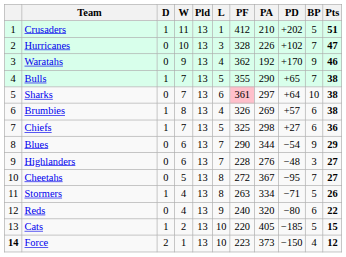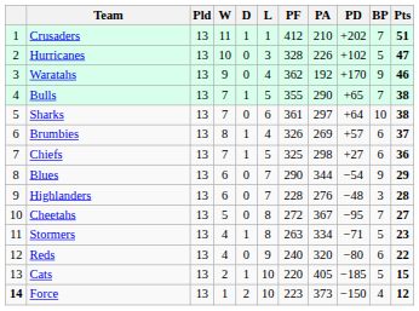 <table class="wikitable" style="text-align:center">
 <tr>
 <th width="20"></th>
 <th width="200">Team</th>
+<th width="20">Pld</th>
+<th width="20">W</th>
 <th width="20">D</th>
-<th width="20">W</th>
-<th width="20">Pld</th>
 <th width="20">L</th>
 <th width="30">PF</th>
 <th width="30">PA</th>
 <th width="30">PD</th>
 <th width="20">BP</th>
 <th width="20">Pts</th>
 </tr>
 <tr bgcolor=#d8ffeb>
 <td>1</td>
 <td align=left> <a href='#'>Crusaders</a></td>
+<td>13</td>
+<td>11</td>
 <td>1</td>
-<td>11</td>
-<td>13</td>
 <td>1</td>
 <td>412</td>
 <td>210</td>
 <td>+202</td>
-<td>5</td>
+<td>7</td>
 <td><strong>51</strong></td>
 </tr>
 <tr bgcolor=#d8ffeb>
 <td>2</td>
 <td align=left> <a href='#'>Hurricanes</a></td>
+<td>13</td>
+<td>10</td>
 <td>0</td>
-<td>10</td>
-<td>13</td>
 <td>3</td>
 <td>328</td>
 <td>226</td>
 <td>+102</td>
-<td>7</td>
+<td>5</td>
 <td><strong>47</strong></td>
 </tr>
 <tr bgcolor=#d8ffeb>
 <td>3</td>
 <td align=left> <a href='#'>Waratahs</a></td>
+<td>13</td>
+<td>9</td>
 <td>0</td>
-<td>9</td>
-<td>13</td>
 <td>4</td>
 <td>362</td>
 <td>192</td>
 <td>+170</td>
 <td>9</td>
 <td><strong>46</strong></td>
 </tr>
 <tr bgcolor=#d8ffeb>
 <td>4</td>
 <td align=left> <a href='#'>Bulls</a></td>
+<td>13</td>
+<td>7</td>
 <td>1</td>
-<td>7</td>
-<td>13</td>
 <td>5</td>
 <td>355</td>
 <td>290</td>
 <td>+65</td>
 <td>7</td>
 <td><strong>38</strong></td>
 </tr>
 <tr>
 <td>5</td>
 <td align=left> <a href='#'>Sharks</a></td>
+<td>13</td>
+<td>7</td>
 <td>0</td>
-<td>7</td>
-<td>13</td>
 <td>6</td>
-<td style="background: pink;">361</td>
+<td>361</td>
 <td>297</td>
 <td>+64</td>
 <td>10</td>
 <td><strong>38</strong></td>
 </tr>
 <tr>
 <td>6</td>
 <td align=left> <a href='#'>Brumbies</a></td>
+<td>13</td>
+<td>8</td>
 <td>1</td>
-<td>8</td>
-<td>13</td>
 <td>4</td>
 <td>326</td>
 <td>269</td>
 <td>+57</td>
 <td>6</td>
-<td><strong>38</strong></td>
+<td><strong>37</strong></td>
 </tr>
 <tr>
 <td>7</td>
 <td align=left> <a href='#'>Chiefs</a></td>
+<td>13</td>
+<td>7</td>
 <td>1</td>
-<td>7</td>
-<td>13</td>
 <td>5</td>
 <td>325</td>
 <td>298</td>
 <td>+27</td>
 <td>6</td>
 <td><strong>36</strong></td>
 </tr>
 <tr>
 <td>8</td>
 <td align=left> <a href='#'>Blues</a></td>
+<td>13</td>
+<td>6</td>
 <td>0</td>
-<td>6</td>
-<td>13</td>
 <td>7</td>
 <td>290</td>
 <td>344</td>
 <td>−54</td>
 <td>9</td>
 <td><strong>29</strong></td>
 </tr>
 <tr>
 <td>9</td>
 <td align=left> <a href='#'>Highlanders</a></td>
+<td>13</td>
+<td>6</td>
 <td>0</td>
-<td>6</td>
-<td>13</td>
 <td>7</td>
 <td>228</td>
 <td>276</td>
 <td>−48</td>
 <td>3</td>
-<td><strong>27</strong></td>
+<td><strong>28</strong></td>
 </tr>
 <tr>
 <td>10</td>
 <td align=left> <a href='#'>Cheetahs</a></td>
+<td>13</td>
+<td>5</td>
 <td>0</td>
-<td>5</td>
-<td>13</td>
 <td>8</td>
 <td>272</td>
 <td>367</td>
 <td>−95</td>
 <td>7</td>
 <td><strong>27</strong></td>
 </tr>
 <tr>
 <td>11</td>
 <td align=left> <a href='#'>Stormers</a></td>
+<td>13</td>
+<td>4</td>
 <td>1</td>
-<td>4</td>
-<td>13</td>
 <td>8</td>
 <td>263</td>
 <td>334</td>
 <td>−71</td>
 <td>5</td>
-<td><strong>26</strong></td>
+<td><strong>23</strong></td>
 </tr>
 <tr>
 <td>12</td>
 <td align=left> <a href='#'>Reds</a></td>
+<td>13</td>
+<td>4</td>
 <td>0</td>
-<td>4</td>
-<td>13</td>
 <td>9</td>
 <td>240</td>
 <td>320</td>
 <td>−80</td>
 <td>6</td>
 <td><strong>22</strong></td>
 </tr>
 <tr>
 <td>13</td>
 <td align=left> <a href='#'>Cats</a></td>
+<td>13</td>
+<td>2</td>
 <td>1</td>
-<td>2</td>
-<td>13</td>
 <td>10</td>
 <td>220</td>
 <td>405</td>
 <td>−185</td>
 <td>5</td>
 <td><strong>15</strong></td>
 </tr>
 <tr>
 <td><strong>14</strong></td>
 <td align=left> <a href='#'>Force</a></td>
+<td>13</td>
+<td>1</td>
 <td>2</td>
-<td>1</td>
-<td>13</td>
 <td>10</td>
 <td>223</td>
 <td>373</td>
 <td>−150</td>
 <td>4</td>
 <td><strong>12</strong></td>
 </tr>
 </table>
